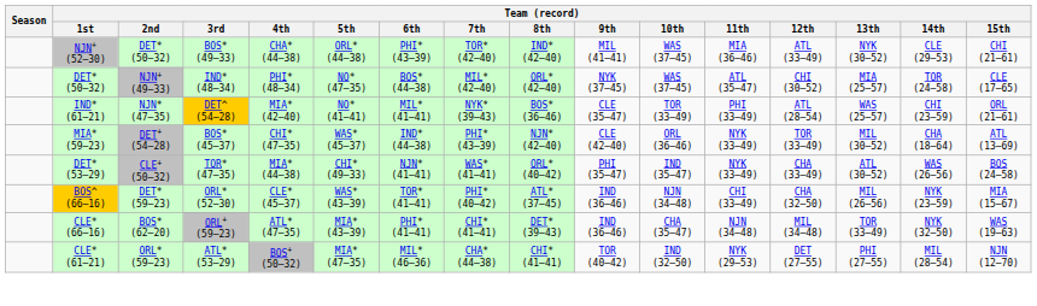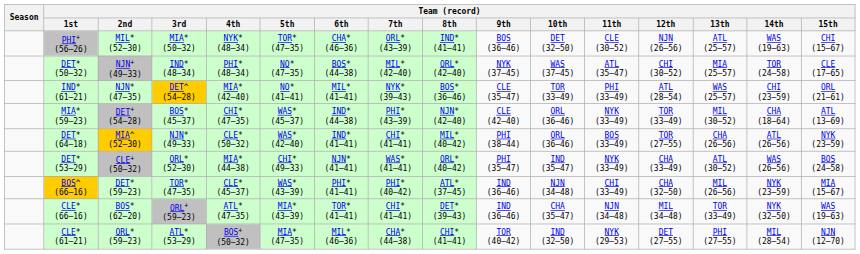 <table class="wikitable" style="text-align:center; font-size:90%">
 <tr>
 <th rowspan="2" width=55px>Season</th>
 <th colspan="15">Team (record)</th>
 </tr>
 <tr>
 <th width=85px>1st</th>
 <th width=85px>2nd</th>
 <th width=85px>3rd</th>
 <th width=85px>4th</th>
 <th width=85px>5th</th>
 <th width=85px>6th</th>
 <th width=85px>7th</th>
 <th width=85px>8th</th>
 <th width=85px>9th</th>
 <th width=85px>10th</th>
 <th width=85px>11th</th>
 <th width=85px>12th</th>
 <th width=85px>13th</th>
 <th width=85px>14th</th>
 <th width=85px>15th</th>
 </tr>
 <tr>
 <td></td>
-<td bgcolor=#C0C0C0><a href='#'>NJN</a><sup>+</sup><br>(52–30)</td>
-<td bgcolor=#CCFFCC><a href='#'>DET</a>*<br>(50–32)</td>
-<td bgcolor=#CCFFCC><a href='#'>BOS</a>*<br>(49–33)</td>
-<td bgcolor=#CCFFCC><a href='#'>CHA</a>*<br>(44–38)</td>
-<td bgcolor=#CCFFCC><a href='#'>ORL</a>*<br>(44–38)</td>
-<td bgcolor=#CCFFCC><a href='#'>PHI</a>*<br>(43–39)</td>
-<td bgcolor=#CCFFCC><a href='#'>TOR</a>*<br>(42–40)</td>
-<td bgcolor=#CCFFCC><a href='#'>IND</a>*<br>(42–40)</td>
-<td><a href='#'>MIL</a><br>(41–41)</td>
-<td><a href='#'>WAS</a><br>(37–45)</td>
-<td><a href='#'>MIA</a><br>(36–46)</td>
-<td><a href='#'>ATL</a><br>(33–49)</td>
-<td><a href='#'>NYK</a><br>(30–52)</td>
-<td><a href='#'>CLE</a><br>(29–53)</td>
-<td><a href='#'>CHI</a><br>(21–61)</td>
+<td bgcolor=#C0C0C0><a href='#'>PHI</a><sup>+</sup><br>(56–26)</td>
+<td bgcolor=#CCFFCC><a href='#'>MIL</a>*<br>(52–30)</td>
+<td bgcolor=#CCFFCC><a href='#'>MIA</a>*<br>(50–32)</td>
+<td bgcolor=#CCFFCC><a href='#'>NYK</a>*<br>(48–34)</td>
+<td bgcolor=#CCFFCC><a href='#'>TOR</a>*<br>(47–35)</td>
+<td bgcolor=#CCFFCC><a href='#'>CHA</a>*<br>(46–36)</td>
+<td bgcolor=#CCFFCC><a href='#'>ORL</a>*<br>(43–39)</td>
+<td bgcolor=#CCFFCC><a href='#'>IND</a>*<br>(41–41)</td>
+<td><a href='#'>BOS</a><br>(36–46)</td>
+<td><a href='#'>DET</a><br>(32–50)</td>
+<td><a href='#'>CLE</a><br>(30–52)</td>
+<td><a href='#'>NJN</a><br>(26–56)</td>
+<td><a href='#'>ATL</a><br>(25–57)</td>
+<td><a href='#'>WAS</a><br>(19–63)</td>
+<td><a href='#'>CHI</a><br>(15–67)</td>
 </tr>
 <tr>
 <td></td>
 <td bgcolor=#CCFFCC><a href='#'>DET</a>*<br>(50–32)</td>
 <td bgcolor=#C0C0C0><a href='#'>NJN</a><sup>+</sup><br>(49–33)</td>
 <td bgcolor=#CCFFCC><a href='#'>IND</a>*<br>(48–34)</td>
 <td bgcolor=#CCFFCC><a href='#'>PHI</a>*<br>(48–34)</td>
 <td bgcolor=#CCFFCC><a href='#'>NO</a>*<br>(47–35)</td>
 <td bgcolor=#CCFFCC><a href='#'>BOS</a>*<br>(44–38)</td>
 <td bgcolor=#CCFFCC><a href='#'>MIL</a>*<br>(42–40)</td>
 <td bgcolor=#CCFFCC><a href='#'>ORL</a>*<br>(42–40)</td>
 <td><a href='#'>NYK</a><br>(37–45)</td>
 <td><a href='#'>WAS</a><br>(37–45)</td>
 <td><a href='#'>ATL</a><br>(35–47)</td>
 <td><a href='#'>CHI</a><br>(30–52)</td>
 <td><a href='#'>MIA</a><br>(25–57)</td>
 <td><a href='#'>TOR</a><br>(24–58)</td>
 <td><a href='#'>CLE</a><br>(17–65)</td>
 </tr>
 <tr>
 <td></td>
 <td bgcolor=#CCFFCC><a href='#'>IND</a>*<br>(61–21)</td>
 <td bgcolor=#CCFFCC><a href='#'>NJN</a>*<br>(47–35)</td>
 <td bgcolor=#FFCC00><a href='#'>DET</a>^<br>(54–28)</td>
 <td bgcolor=#CCFFCC><a href='#'>MIA</a>*<br>(42–40)</td>
 <td bgcolor=#CCFFCC><a href='#'>NO</a>*<br>(41–41)</td>
 <td bgcolor=#CCFFCC><a href='#'>MIL</a>*<br>(41–41)</td>
 <td bgcolor=#CCFFCC><a href='#'>NYK</a>*<br>(39–43)</td>
 <td bgcolor=#CCFFCC><a href='#'>BOS</a>*<br>(36–46)</td>
 <td><a href='#'>CLE</a><br>(35–47)</td>
 <td><a href='#'>TOR</a><br>(33–49)</td>
 <td><a href='#'>PHI</a><br>(33–49)</td>
 <td><a href='#'>ATL</a><br>(28–54)</td>
 <td><a href='#'>WAS</a><br>(25–57)</td>
 <td><a href='#'>CHI</a><br>(23–59)</td>
 <td><a href='#'>ORL</a><br>(21–61)</td>
 </tr>
 <tr>
 <td></td>
 <td bgcolor=#CCFFCC><a href='#'>MIA</a>*<br>(59–23)</td>
 <td bgcolor=#C0C0C0><a href='#'>DET</a><sup>+</sup><br>(54–28)</td>
 <td bgcolor=#CCFFCC><a href='#'>BOS</a>*<br>(45–37)</td>
 <td bgcolor=#CCFFCC><a href='#'>CHI</a>*<br>(47–35)</td>
 <td bgcolor=#CCFFCC><a href='#'>WAS</a>*<br>(45–37)</td>
 <td bgcolor=#CCFFCC><a href='#'>IND</a>*<br>(44–38)</td>
 <td bgcolor=#CCFFCC><a href='#'>PHI</a>*<br>(43–39)</td>
 <td bgcolor=#CCFFCC><a href='#'>NJN</a>*<br>(42–40)</td>
 <td><a href='#'>CLE</a><br>(42–40)</td>
 <td><a href='#'>ORL</a><br>(36–46)</td>
 <td><a href='#'>NYK</a><br>(33–49)</td>
 <td><a href='#'>TOR</a><br>(33–49)</td>
 <td><a href='#'>MIL</a><br>(30–52)</td>
 <td><a href='#'>CHA</a><br>(18–64)</td>
 <td><a href='#'>ATL</a><br>(13–69)</td>
 </tr>
 <tr>
 <td></td>
+<td bgcolor=#CCFFCC><a href='#'>DET</a>*<br>(64–18)</td>
+<td bgcolor=#FFCC00><a href='#'>MIA</a>^<br>(52–30)</td>
+<td bgcolor=#CCFFCC><a href='#'>NJN</a>*<br>(49–33)</td>
+<td bgcolor=#CCFFCC><a href='#'>CLE</a>*<br>(50–32)</td>
+<td bgcolor=#CCFFCC><a href='#'>WAS</a>*<br>(42–40)</td>
+<td bgcolor=#CCFFCC><a href='#'>IND</a>*<br>(41–41)</td>
+<td bgcolor=#CCFFCC><a href='#'>CHI</a>*<br>(41–41)</td>
+<td bgcolor=#CCFFCC><a href='#'>MIL</a>*<br>(40–42)</td>
+<td><a href='#'>PHI</a><br>(38–44)</td>
+<td><a href='#'>ORL</a><br>(36–46)</td>
+<td><a href='#'>BOS</a><br>(33–49)</td>
+<td><a href='#'>TOR</a><br>(27–55)</td>
+<td><a href='#'>CHA</a><br>(26–56)</td>
+<td><a href='#'>ATL</a><br>(26–56)</td>
+<td><a href='#'>NYK</a><br>(23–59)</td>
+</tr>
+<tr>
+<td></td>
 <td bgcolor=#CCFFCC><a href='#'>DET</a>*<br>(53–29)</td>
 <td bgcolor=#C0C0C0><a href='#'>CLE</a><sup>+</sup><br>(50–32)</td>
-<td bgcolor=#CCFFCC><a href='#'>TOR</a>*<br>(47–35)</td>
+<td bgcolor=#CCFFCC><a href='#'>ORL</a>*<br>(52–30)</td>
 <td bgcolor=#CCFFCC><a href='#'>MIA</a>*<br>(44–38)</td>
 <td bgcolor=#CCFFCC><a href='#'>CHI</a>*<br>(49–33)</td>
 <td bgcolor=#CCFFCC><a href='#'>NJN</a>*<br>(41–41)</td>
 <td bgcolor=#CCFFCC><a href='#'>WAS</a>*<br>(41–41)</td>
 <td bgcolor=#CCFFCC><a href='#'>ORL</a>*<br>(40–42)</td>
 <td><a href='#'>PHI</a><br>(35–47)</td>
 <td><a href='#'>IND</a><br>(35–47)</td>
 <td><a href='#'>NYK</a><br>(33–49)</td>
 <td><a href='#'>CHA</a><br>(33–49)</td>
 <td><a href='#'>ATL</a><br>(30–52)</td>
 <td><a href='#'>WAS</a><br>(26–56)</td>
 <td><a href='#'>BOS</a><br>(24–58)</td>
 </tr>
 <tr>
 <td></td>
 <td bgcolor=#FFCC00><a href='#'>BOS</a>^<br>(66–16)</td>
 <td bgcolor=#CCFFCC><a href='#'>DET</a>*<br>(59–23)</td>
-<td bgcolor=#CCFFCC><a href='#'>ORL</a>*<br>(52–30)</td>
+<td bgcolor=#CCFFCC><a href='#'>TOR</a>*<br>(47–35)</td>
 <td bgcolor=#CCFFCC><a href='#'>CLE</a>*<br>(45–37)</td>
 <td bgcolor=#CCFFCC><a href='#'>WAS</a>*<br>(43–39)</td>
-<td bgcolor=#CCFFCC><a href='#'>TOR</a>*<br>(41–41)</td>
+<td bgcolor=#CCFFCC><a href='#'>PHI</a>*<br>(41–41)</td>
 <td bgcolor=#CCFFCC><a href='#'>PHI</a>*<br>(40–42)</td>
 <td bgcolor=#CCFFCC><a href='#'>ATL</a>*<br>(37–45)</td>
 <td><a href='#'>IND</a><br>(36–46)</td>
 <td><a href='#'>NJN</a><br>(34–48)</td>
 <td><a href='#'>CHI</a><br>(33–49)</td>
 <td><a href='#'>CHA</a><br>(32–50)</td>
 <td><a href='#'>MIL</a><br>(26–56)</td>
 <td><a href='#'>NYK</a><br>(23–59)</td>
 <td><a href='#'>MIA</a><br>(15–67)</td>
 </tr>
 <tr>
 <td></td>
 <td bgcolor=#CCFFCC><a href='#'>CLE</a>*<br>(66–16)</td>
 <td bgcolor=#CCFFCC><a href='#'>BOS</a>*<br>(62–20)</td>
 <td bgcolor=#C0C0C0><a href='#'>ORL</a><sup>+</sup><br>(59–23)</td>
 <td bgcolor=#CCFFCC><a href='#'>ATL</a>*<br>(47–35)</td>
 <td bgcolor=#CCFFCC><a href='#'>MIA</a>*<br>(43–39)</td>
-<td bgcolor=#CCFFCC><a href='#'>PHI</a>*<br>(41–41)</td>
+<td bgcolor=#CCFFCC><a href='#'>TOR</a>*<br>(41–41)</td>
 <td bgcolor=#CCFFCC><a href='#'>CHI</a>*<br>(41–41)</td>
 <td bgcolor=#CCFFCC><a href='#'>DET</a>*<br>(39–43)</td>
 <td><a href='#'>IND</a><br>(36–46)</td>
 <td><a href='#'>CHA</a><br>(35–47)</td>
 <td><a href='#'>NJN</a><br>(34–48)</td>
 <td><a href='#'>MIL</a><br>(34–48)</td>
 <td><a href='#'>TOR</a><br>(33–49)</td>
 <td><a href='#'>NYK</a><br>(32–50)</td>
 <td><a href='#'>WAS</a><br>(19–63)</td>
 </tr>
 <tr>
 <td></td>
 <td bgcolor=#CCFFCC><a href='#'>CLE</a>*<br>(61–21)</td>
 <td bgcolor=#CCFFCC><a href='#'>ORL</a>*<br>(59–23)</td>
 <td bgcolor=#CCFFCC><a href='#'>ATL</a>*<br>(53–29)</td>
 <td bgcolor=#C0C0C0><a href='#'>BOS</a><sup>+</sup><br>(50–32)</td>
 <td bgcolor=#CCFFCC><a href='#'>MIA</a>*<br>(47–35)</td>
 <td bgcolor=#CCFFCC><a href='#'>MIL</a>*<br>(46–36)</td>
 <td bgcolor=#CCFFCC><a href='#'>CHA</a>*<br>(44–38)</td>
 <td bgcolor=#CCFFCC><a href='#'>CHI</a>*<br>(41–41)</td>
 <td><a href='#'>TOR</a><br>(40–42)</td>
 <td><a href='#'>IND</a><br>(32–50)</td>
 <td><a href='#'>NYK</a><br>(29–53)</td>
 <td><a href='#'>DET</a><br>(27–55)</td>
 <td><a href='#'>PHI</a><br>(27–55)</td>
 <td><a href='#'>MIL</a><br>(28–54)</td>
 <td><a href='#'>NJN</a><br>(12–70)</td>
 </tr>
 </table>
